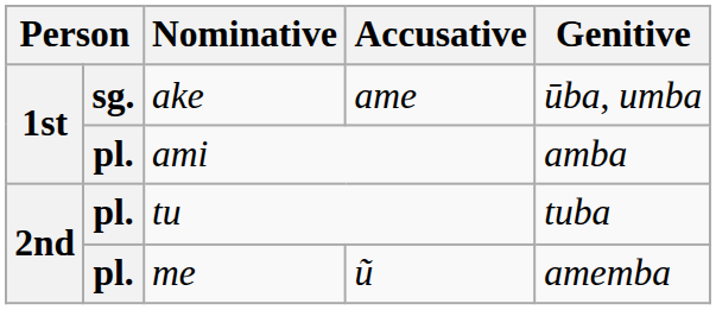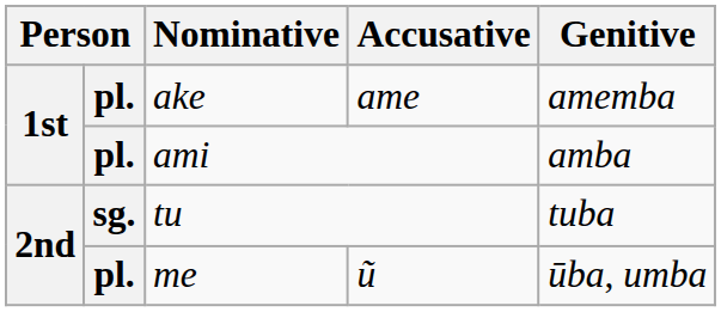 <table class=wikitable>
 <tr>
 <th colspan=2>Person</th>
 <th>Nominative</th>
 <th>Accusative</th>
 <th>Genitive</th>
 </tr>
 <tr>
 <th rowspan=2>1st</th>
-<th>sg.</th>
+<th>pl.</th>
 <td><em>ake</em></td>
 <td><em>ame</em></td>
-<td><em>ūba</em>, <em>umba</em></td>
+<td><em>amemba</em></td>
 </tr>
 <tr>
 <th>pl.</th>
 <td colspan=2><em>ami</em></td>
 <td><em>amba</em></td>
 </tr>
 <tr>
 <th rowspan=2>2nd</th>
-<th>pl.</th>
+<th>sg.</th>
 <td colspan=2><em>tu</em></td>
 <td><em>tuba</em></td>
 </tr>
 <tr>
 <th>pl.</th>
 <td><em>me</em></td>
 <td><em>ũ</em></td>
-<td><em>amemba</em></td>
+<td><em>ūba</em>, <em>umba</em></td>
 </tr>
 </table>
